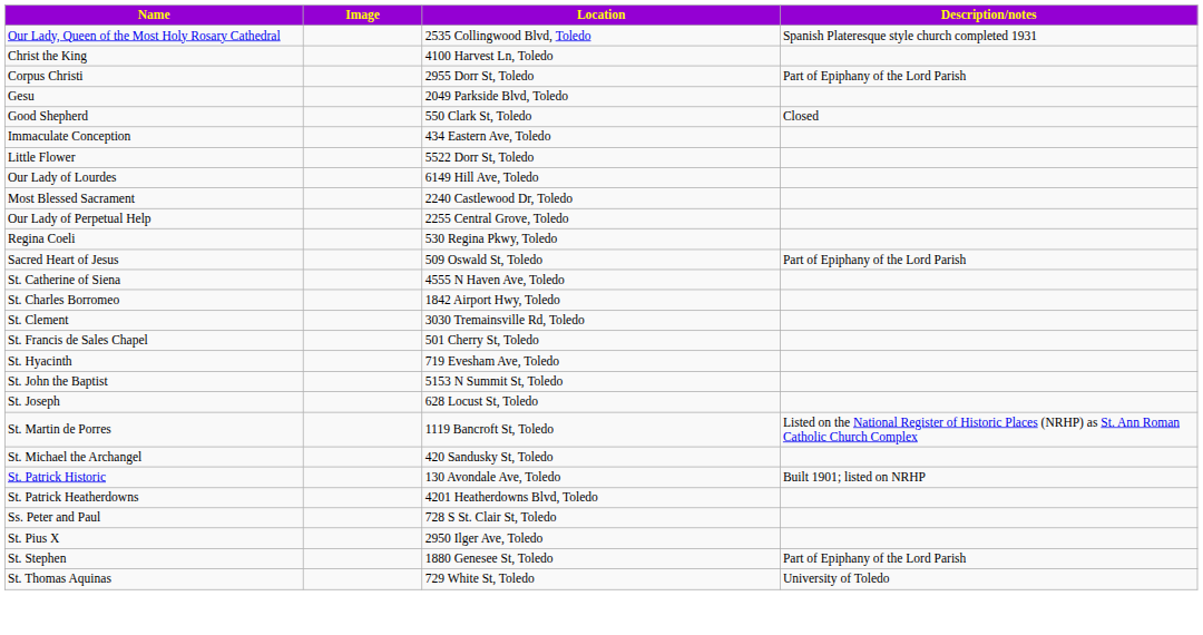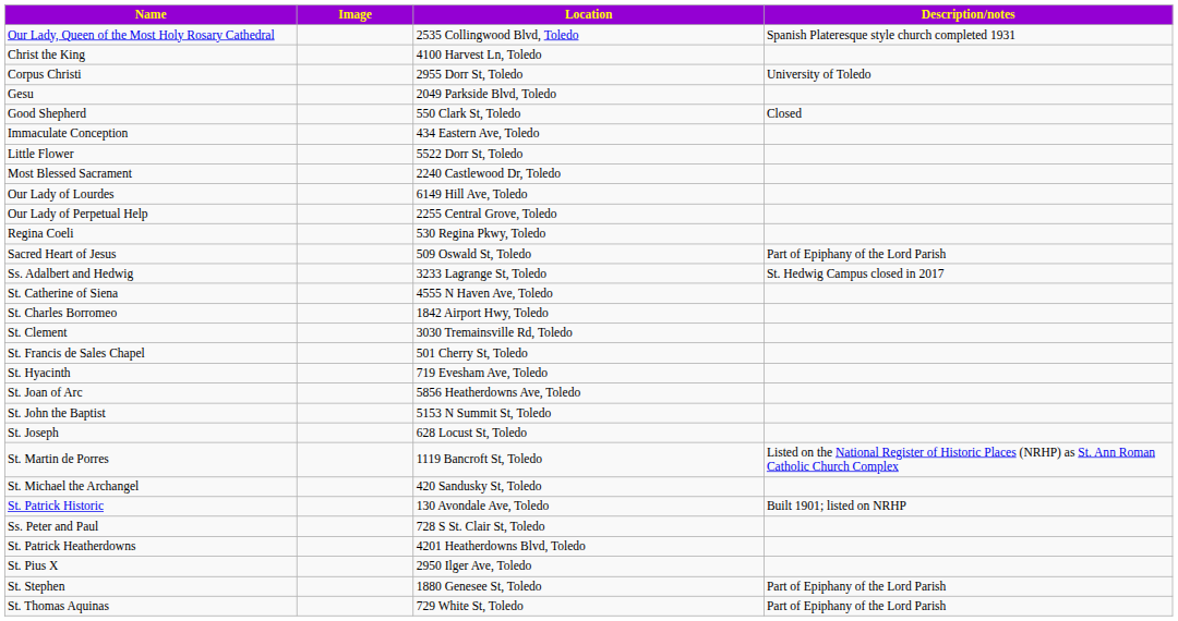 <table class="wikitable sortable" style="width:75%">
 <tr>
 <th style="background:darkviolet; color:yellow;" width="25%"><strong>Name</strong></th>
 <th style="background:darkviolet; color:yellow;" width="10%"><strong>Image</strong></th>
 <th style="background:darkviolet; color:yellow;" width="30%"><strong>Location</strong></th>
 <th style="background:darkviolet; color:yellow;" width="35%"><strong>Description/notes</strong></th>
 </tr>
 <tr>
 <td><a href='#'>Our Lady, Queen of the Most Holy Rosary Cathedral</a></td>
 <td></td>
 <td>2535 Collingwood Blvd, <a href='#'>Toledo</a></td>
 <td>Spanish Plateresque style church completed 1931</td>
 </tr>
 <tr>
 <td>Christ the King</td>
 <td></td>
 <td>4100 Harvest Ln, Toledo</td>
 <td></td>
 </tr>
 <tr>
 <td>Corpus Christi</td>
 <td></td>
 <td>2955 Dorr St, Toledo</td>
-<td>Part of Epiphany of the Lord Parish</td>
+<td>University of Toledo</td>
 </tr>
 <tr>
 <td>Gesu</td>
 <td></td>
 <td>2049 Parkside Blvd, Toledo</td>
 <td></td>
 </tr>
 <tr>
 <td>Good Shepherd</td>
 <td></td>
 <td>550 Clark St, Toledo</td>
 <td>Closed</td>
 </tr>
 <tr>
 <td>Immaculate Conception</td>
 <td></td>
 <td>434 Eastern Ave, Toledo</td>
 <td></td>
 </tr>
 <tr>
 <td>Little Flower</td>
 <td></td>
 <td>5522 Dorr St, Toledo</td>
 <td></td>
 </tr>
 <tr>
+<td>Most Blessed Sacrament</td>
+<td></td>
+<td>2240 Castlewood Dr, Toledo</td>
+<td></td>
+</tr>
+<tr>
 <td>Our Lady of Lourdes</td>
 <td></td>
 <td>6149 Hill Ave, Toledo</td>
-<td></td>
-</tr>
-<tr>
-<td>Most Blessed Sacrament</td>
-<td></td>
-<td>2240 Castlewood Dr, Toledo</td>
 <td></td>
 </tr>
 <tr>
 <td>Our Lady of Perpetual Help</td>
 <td></td>
 <td>2255 Central Grove, Toledo</td>
 <td></td>
 </tr>
 <tr>
 <td>Regina Coeli</td>
 <td></td>
 <td>530 Regina Pkwy, Toledo</td>
 <td></td>
 </tr>
 <tr>
 <td>Sacred Heart of Jesus</td>
 <td></td>
 <td>509 Oswald St, Toledo</td>
 <td>Part of Epiphany of the Lord Parish</td>
+</tr>
+<tr>
+<td>Ss. Adalbert and Hedwig</td>
+<td></td>
+<td>3233 Lagrange St, Toledo</td>
+<td>St. Hedwig Campus closed in 2017</td>
 </tr>
 <tr>
 <td>St. Catherine of Siena</td>
 <td></td>
 <td>4555 N Haven Ave, Toledo</td>
 <td></td>
 </tr>
 <tr>
 <td>St. Charles Borromeo</td>
 <td></td>
 <td>1842 Airport Hwy, Toledo</td>
 <td></td>
 </tr>
 <tr>
 <td>St. Clement</td>
 <td></td>
 <td>3030 Tremainsville Rd, Toledo</td>
 <td></td>
 </tr>
 <tr>
 <td>St. Francis de Sales Chapel</td>
 <td></td>
 <td>501 Cherry St, Toledo</td>
 <td></td>
 </tr>
 <tr>
 <td>St. Hyacinth</td>
 <td></td>
 <td>719 Evesham Ave, Toledo</td>
+<td></td>
+</tr>
+<tr>
+<td>St. Joan of Arc</td>
+<td></td>
+<td>5856 Heatherdowns Ave, Toledo</td>
 <td></td>
 </tr>
 <tr>
 <td>St. John the Baptist</td>
 <td></td>
 <td>5153 N Summit St, Toledo</td>
 <td></td>
 </tr>
 <tr>
 <td>St. Joseph</td>
 <td></td>
 <td>628 Locust St, Toledo</td>
 <td></td>
 </tr>
 <tr>
 <td>St. Martin de Porres</td>
 <td></td>
 <td>1119 Bancroft St, Toledo</td>
 <td>Listed on the <a href='#'>National Register of Historic Places</a> (NRHP) as <a href='#'>St. Ann Roman Catholic Church Complex</a></td>
 </tr>
 <tr>
 <td>St. Michael the Archangel</td>
 <td></td>
 <td>420 Sandusky St, Toledo</td>
 <td></td>
 </tr>
 <tr>
 <td><a href='#'>St. Patrick Historic</a></td>
 <td></td>
 <td>130 Avondale Ave, Toledo</td>
 <td>Built 1901; listed on NRHP</td>
 </tr>
 <tr>
+<td>Ss. Peter and Paul</td>
+<td></td>
+<td>728 S St. Clair St, Toledo</td>
+<td></td>
+</tr>
+<tr>
 <td>St. Patrick Heatherdowns</td>
 <td></td>
 <td>4201 Heatherdowns Blvd, Toledo</td>
-<td></td>
-</tr>
-<tr>
-<td>Ss. Peter and Paul</td>
-<td></td>
-<td>728 S St. Clair St, Toledo</td>
 <td></td>
 </tr>
 <tr>
 <td>St. Pius X</td>
 <td></td>
 <td>2950 Ilger Ave, Toledo</td>
 <td></td>
 </tr>
 <tr>
 <td>St. Stephen</td>
 <td></td>
 <td>1880 Genesee St, Toledo</td>
 <td>Part of Epiphany of the Lord Parish</td>
 </tr>
 <tr>
 <td>St. Thomas Aquinas</td>
 <td></td>
 <td>729 White St, Toledo</td>
-<td>University of Toledo</td>
+<td>Part of Epiphany of the Lord Parish</td>
 </tr>
 </table>
